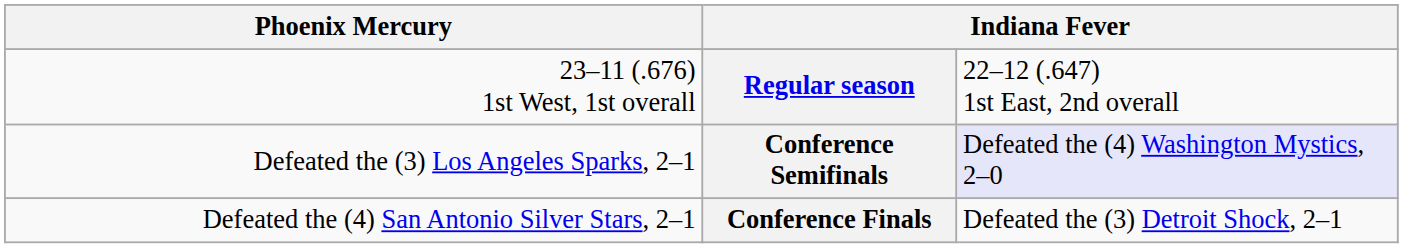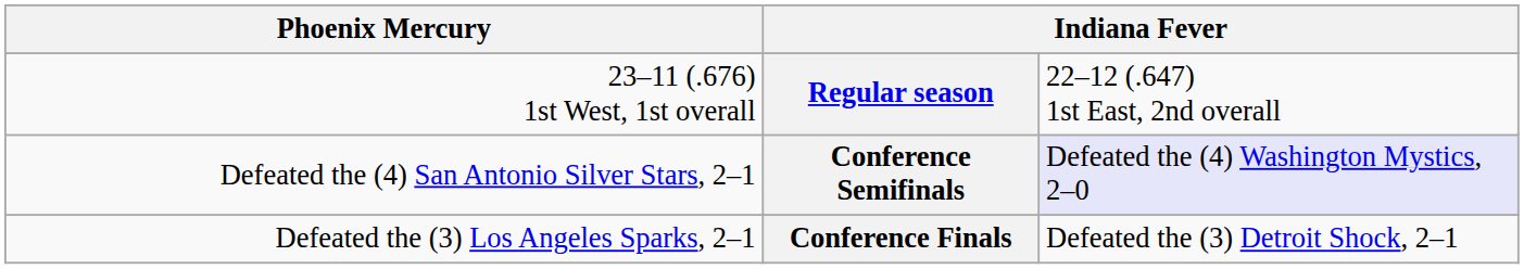 <table class="wikitable" style="width: 60%; font-size:90%;">
 <tr valign=top>
 <th colspan=2 width=45%>Phoenix Mercury</th>
 <th colspan=2 width=45%>Indiana Fever</th>
 </tr>
 <tr>
 <td align=right>23–11 (.676)<br>1st West, 1st overall</td>
 <th colspan=2><a href='#'>Regular season</a></th>
 <td align=left>22–12 (.647)<br>1st East, 2nd overall</td>
 </tr>
 <tr>
-<td align=right>Defeated the (3) <a href='#'>Los Angeles Sparks</a>, 2–1</td>
+<td align=right>Defeated the (4) <a href='#'>San Antonio Silver Stars</a>, 2–1</td>
 <th colspan=2>Conference Semifinals</th>
 <td align=left style="background: lavender;">Defeated the (4) <a href='#'>Washington Mystics</a>, 2–0</td>
 </tr>
 <tr>
-<td align=right>Defeated the (4) <a href='#'>San Antonio Silver Stars</a>, 2–1</td>
+<td align=right>Defeated the (3) <a href='#'>Los Angeles Sparks</a>, 2–1</td>
 <th colspan=2>Conference Finals</th>
 <td align=left>Defeated the (3) <a href='#'>Detroit Shock</a>, 2–1</td>
 </tr>
 </table>
